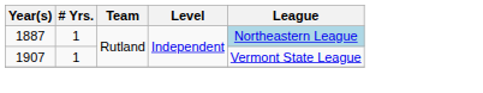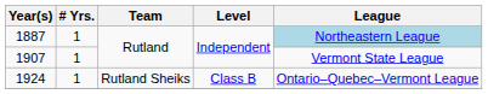 <table class="wikitable" style="text-align:center; font-size: 95%;">
 <tr>
 <th>Year(s)</th>
 <th># Yrs.</th>
 <th>Team</th>
 <th>Level</th>
 <th>League</th>
 </tr>
 <tr>
 <td>1887</td>
 <td>1</td>
 <td rowspan=2>Rutland</td>
 <td rowspan=2><a href='#'>Independent</a></td>
 <td style="background: lightblue;"><a href='#'>Northeastern League</a></td>
 </tr>
 <tr>
 <td>1907</td>
 <td>1</td>
 <td><a href='#'>Vermont State League</a></td>
 </tr>
 <tr>
+<td>1924</td>
+<td>1</td>
+<td>Rutland Sheiks</td>
+<td><a href='#'>Class B</a></td>
+<td><a href='#'>Ontario–Quebec–Vermont League</a></td>
+</tr>
+<tr>
 </tr>
 </table>
